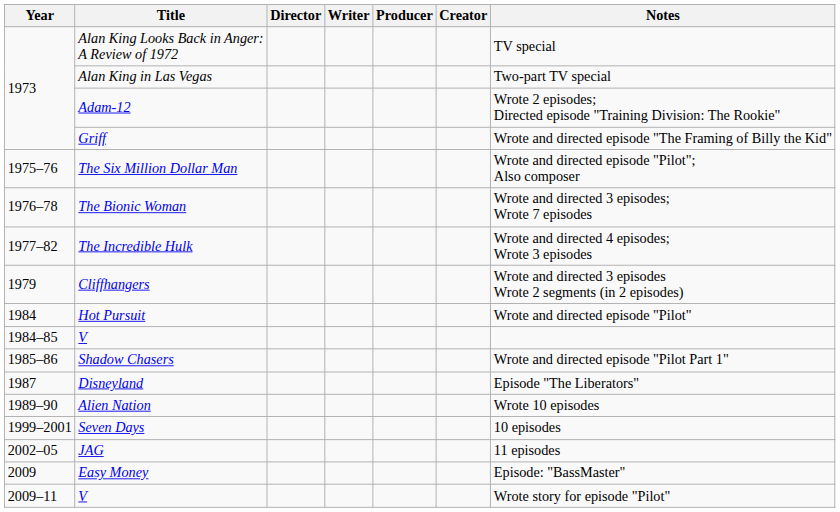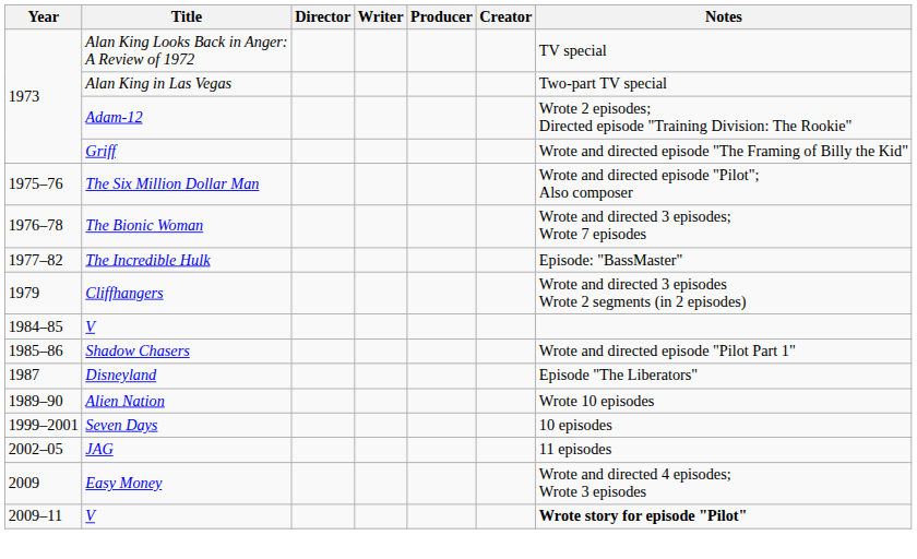 <table class="wikitable">
 <tr>
 <th>Year</th>
 <th>Title</th>
 <th>Director</th>
 <th>Writer</th>
 <th>Producer</th>
 <th>Creator</th>
 <th>Notes</th>
 </tr>
 <tr>
 <td rowspan=4>1973</td>
 <td><em>Alan King Looks Back in Anger:<br>A Review of 1972</em></td>
 <td></td>
 <td></td>
 <td></td>
 <td></td>
 <td>TV special</td>
 </tr>
 <tr>
 <td><em>Alan King in Las Vegas</em></td>
 <td></td>
 <td></td>
 <td></td>
 <td></td>
 <td>Two-part TV special</td>
 </tr>
 <tr>
 <td><em><a href='#'>Adam-12</a></em></td>
 <td></td>
 <td></td>
 <td></td>
 <td></td>
 <td>Wrote 2 episodes;<br>Directed episode "Training Division: The Rookie"</td>
 </tr>
 <tr>
 <td><em><a href='#'>Griff</a></em></td>
 <td></td>
 <td></td>
 <td></td>
 <td></td>
 <td>Wrote and directed episode "The Framing of Billy the Kid"</td>
 </tr>
 <tr>
 <td>1975–76</td>
 <td><em><a href='#'>The Six Million Dollar Man</a></em></td>
 <td></td>
 <td></td>
 <td></td>
 <td></td>
 <td>Wrote and directed episode "Pilot";<br>Also composer</td>
 </tr>
 <tr>
 <td>1976–78</td>
 <td><em><a href='#'>The Bionic Woman</a></em></td>
 <td></td>
 <td></td>
 <td></td>
 <td></td>
 <td>Wrote and directed 3 episodes;<br>Wrote 7 episodes</td>
 </tr>
 <tr>
 <td>1977–82</td>
 <td><em><a href='#'>The Incredible Hulk</a></em></td>
 <td></td>
 <td></td>
 <td></td>
 <td></td>
-<td>Wrote and directed 4 episodes;<br>Wrote 3 episodes</td>
+<td>Episode: "BassMaster"</td>
 </tr>
 <tr>
 <td>1979</td>
 <td><em><a href='#'>Cliffhangers</a></em></td>
 <td></td>
 <td></td>
 <td></td>
 <td></td>
 <td>Wrote and directed 3 episodes<br>Wrote 2 segments (in 2 episodes)</td>
-</tr>
-<tr>
-<td>1984</td>
-<td><em><a href='#'>Hot Pursuit</a></em></td>
-<td></td>
-<td></td>
-<td></td>
-<td></td>
-<td>Wrote and directed episode "Pilot"</td>
 </tr>
 <tr>
 <td>1984–85</td>
 <td><em><a href='#'>V</a></em></td>
 <td></td>
 <td></td>
 <td></td>
 <td></td>
 <td></td>
 </tr>
 <tr>
 <td>1985–86</td>
 <td><em><a href='#'>Shadow Chasers</a></em></td>
 <td></td>
 <td></td>
 <td></td>
 <td></td>
 <td>Wrote and directed episode "Pilot Part 1"</td>
 </tr>
 <tr>
 <td>1987</td>
 <td><em><a href='#'>Disneyland</a></em></td>
 <td></td>
 <td></td>
 <td></td>
 <td></td>
 <td>Episode "The Liberators"</td>
 </tr>
 <tr>
 <td>1989–90</td>
 <td><em><a href='#'>Alien Nation</a></em></td>
 <td></td>
 <td></td>
 <td></td>
 <td></td>
 <td>Wrote 10 episodes</td>
 </tr>
 <tr>
 <td>1999–2001</td>
 <td><em><a href='#'>Seven Days</a></em></td>
 <td></td>
 <td></td>
 <td></td>
 <td></td>
 <td>10 episodes</td>
 </tr>
 <tr>
 <td>2002–05</td>
 <td><em><a href='#'>JAG</a></em></td>
 <td></td>
 <td></td>
 <td></td>
 <td></td>
 <td>11 episodes</td>
 </tr>
 <tr>
 <td>2009</td>
 <td><em><a href='#'>Easy Money</a></em></td>
 <td></td>
 <td></td>
 <td></td>
 <td></td>
-<td>Episode: "BassMaster"</td>
+<td>Wrote and directed 4 episodes;<br>Wrote 3 episodes</td>
 </tr>
 <tr>
 <td>2009–11</td>
 <td><em><a href='#'>V</a></em></td>
 <td></td>
 <td></td>
 <td></td>
 <td></td>
-<td>Wrote story for episode "Pilot"</td>
+<td><strong>Wrote story for episode "Pilot"</strong></td>
 </tr>
 </table>
